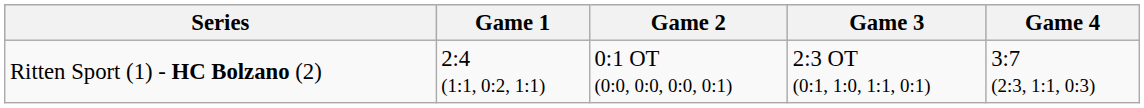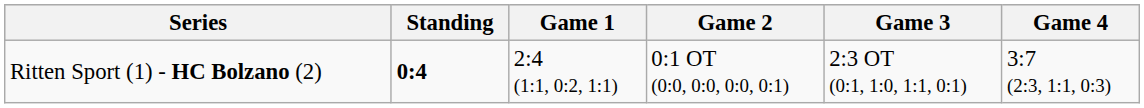 <table class="wikitable" width="800px">
 <tr style="background-color:#c0c0c0;">
 <th>Series</th>
+<th>Standing</th>
 <th>Game 1</th>
 <th>Game 2</th>
 <th>Game 3</th>
 <th>Game 4</th>
 </tr>
 <tr>
 <td>Ritten Sport (1) - <strong>HC Bolzano</strong> (2)</td>
+<td><strong>0:4</strong></td>
 <td>2:4<br><small>(1:1, 0:2, 1:1)</small></td>
 <td>0:1 OT<br><small>(0:0, 0:0, 0:0, 0:1)</small></td>
 <td>2:3 OT<br><small>(0:1, 1:0, 1:1, 0:1)</small></td>
 <td>3:7<br><small>(2:3, 1:1, 0:3)</small></td>
 </tr>
 </table>
